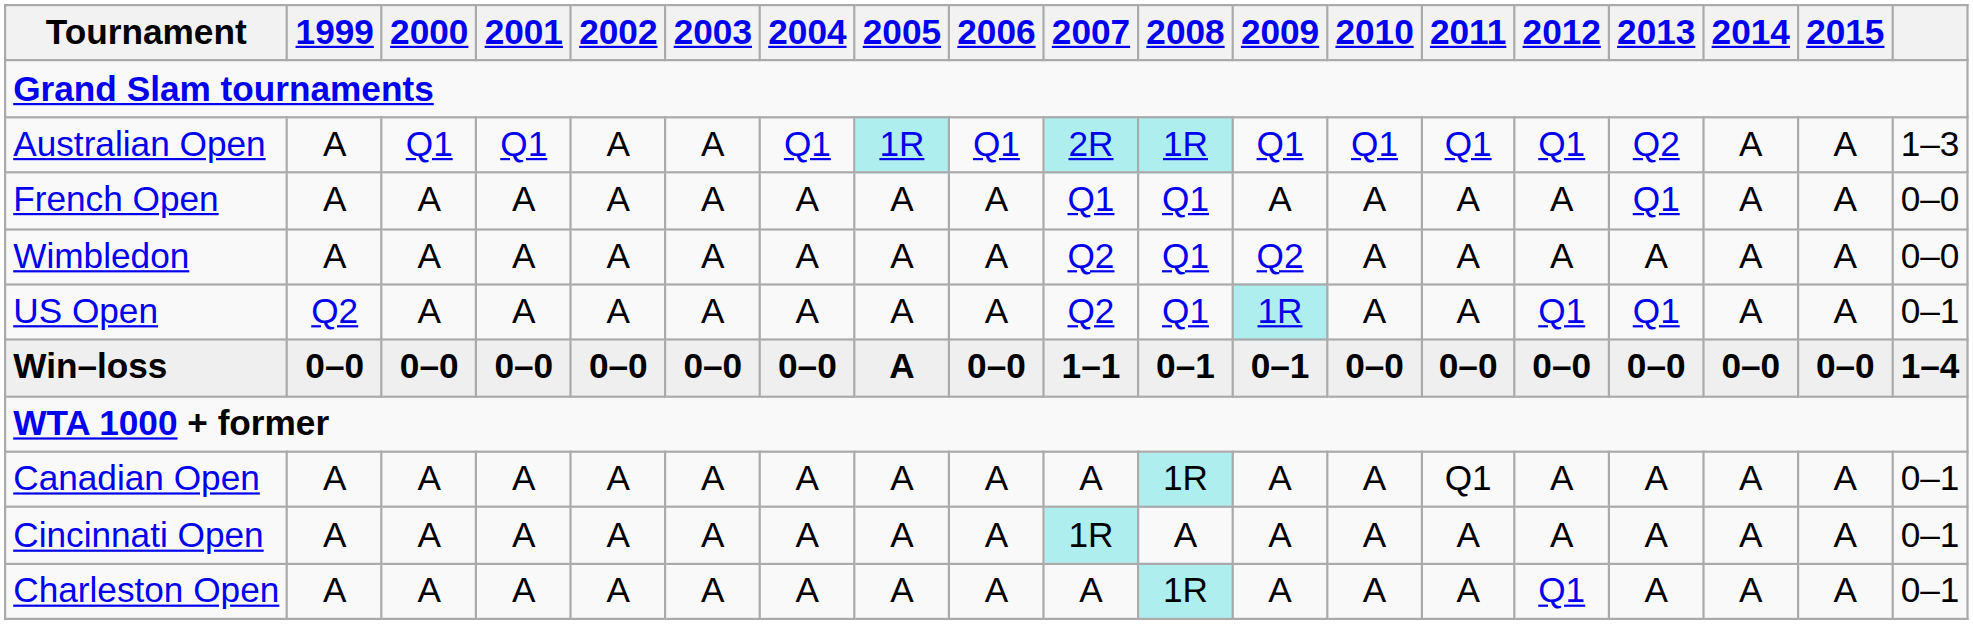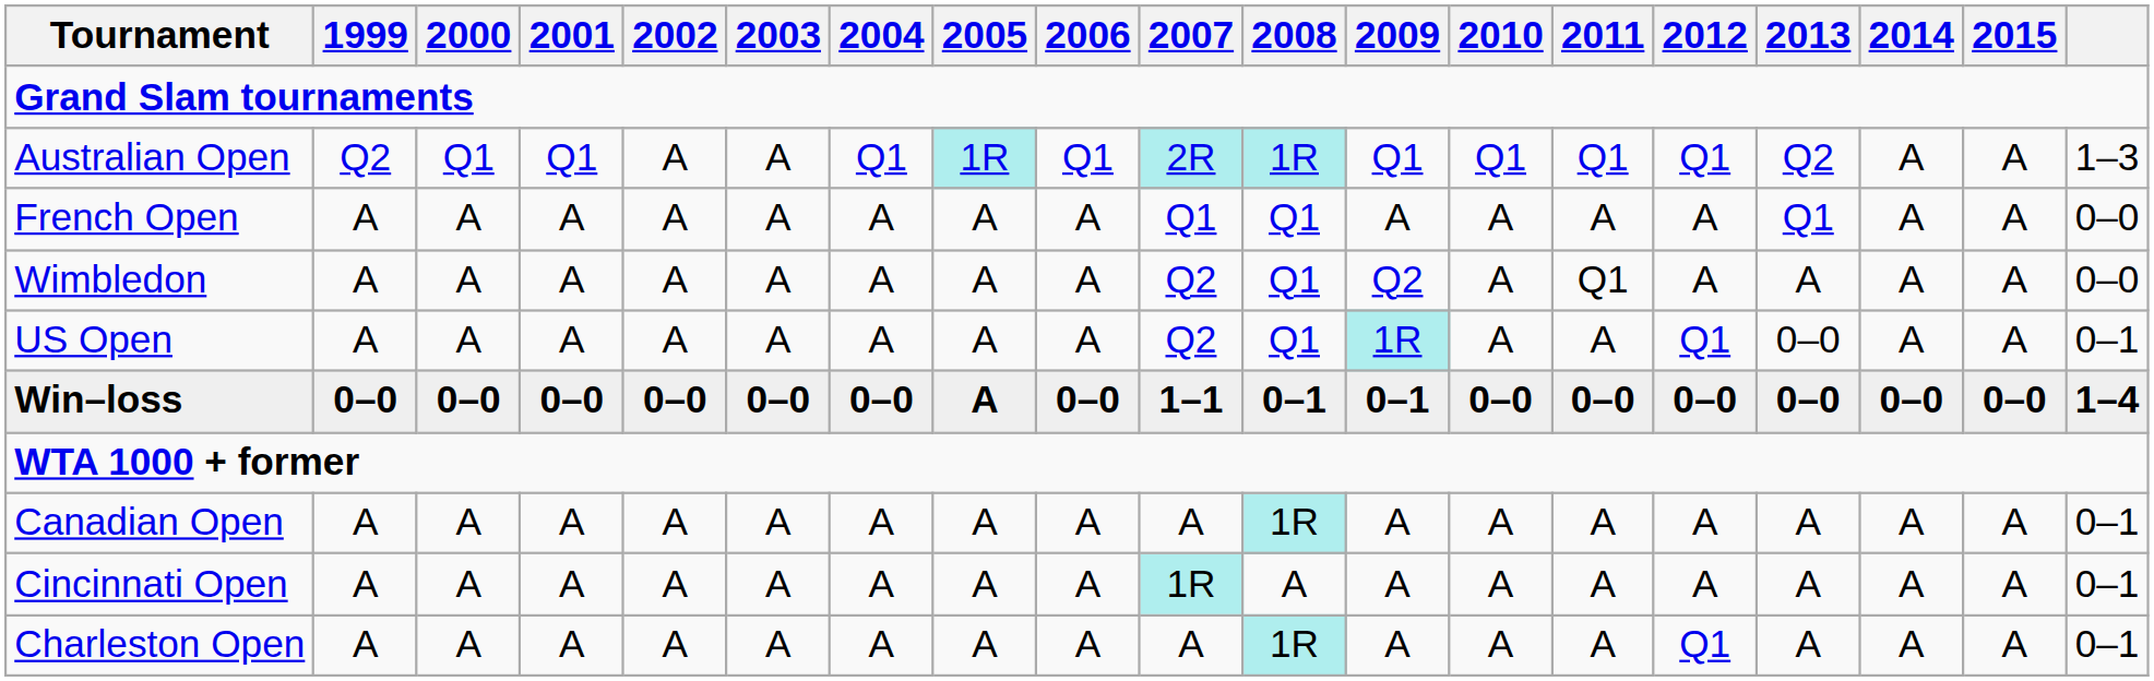 <table class="wikitable" style=text-align:center>
 <tr>
 <th>Tournament</th>
 <th><a href='#'>1999</a></th>
 <th><a href='#'>2000</a></th>
 <th><a href='#'>2001</a></th>
 <th><a href='#'>2002</a></th>
 <th><a href='#'>2003</a></th>
 <th><a href='#'>2004</a></th>
 <th><a href='#'>2005</a></th>
 <th><a href='#'>2006</a></th>
 <th><a href='#'>2007</a></th>
 <th><a href='#'>2008</a></th>
 <th><a href='#'>2009</a></th>
 <th><a href='#'>2010</a></th>
 <th><a href='#'>2011</a></th>
 <th><a href='#'>2012</a></th>
 <th><a href='#'>2013</a></th>
 <th><a href='#'>2014</a></th>
 <th><a href='#'>2015</a></th>
 <th></th>
 </tr>
 <tr>
 <td align=left colspan="21"><strong><a href='#'>Grand Slam tournaments</a></strong></td>
 </tr>
 <tr>
 <td align=left><a href='#'>Australian Open</a></td>
-<td>A</td>
+<td><a href='#'>Q2</a></td>
 <td><a href='#'>Q1</a></td>
 <td><a href='#'>Q1</a></td>
 <td>A</td>
 <td>A</td>
 <td><a href='#'>Q1</a></td>
 <td bgcolor=afeeee><a href='#'>1R</a></td>
 <td><a href='#'>Q1</a></td>
 <td bgcolor=afeeee><a href='#'>2R</a></td>
 <td bgcolor=afeeee><a href='#'>1R</a></td>
 <td><a href='#'>Q1</a></td>
 <td><a href='#'>Q1</a></td>
 <td><a href='#'>Q1</a></td>
 <td><a href='#'>Q1</a></td>
 <td><a href='#'>Q2</a></td>
 <td>A</td>
 <td>A</td>
 <td>1–3</td>
 </tr>
 <tr>
 <td align=left><a href='#'>French Open</a></td>
 <td>A</td>
 <td>A</td>
 <td>A</td>
 <td>A</td>
 <td>A</td>
 <td>A</td>
 <td>A</td>
 <td>A</td>
 <td><a href='#'>Q1</a></td>
 <td><a href='#'>Q1</a></td>
 <td>A</td>
 <td>A</td>
 <td>A</td>
 <td>A</td>
 <td><a href='#'>Q1</a></td>
 <td>A</td>
 <td>A</td>
 <td>0–0</td>
 </tr>
 <tr>
 <td align=left><a href='#'>Wimbledon</a></td>
 <td>A</td>
 <td>A</td>
 <td>A</td>
 <td>A</td>
 <td>A</td>
 <td>A</td>
 <td>A</td>
 <td>A</td>
 <td><a href='#'>Q2</a></td>
 <td><a href='#'>Q1</a></td>
 <td><a href='#'>Q2</a></td>
 <td>A</td>
-<td>A</td>
+<td>Q1</td>
 <td>A</td>
 <td>A</td>
 <td>A</td>
 <td>A</td>
 <td>0–0</td>
 </tr>
 <tr>
 <td align=left><a href='#'>US Open</a></td>
-<td><a href='#'>Q2</a></td>
+<td>A</td>
 <td>A</td>
 <td>A</td>
 <td>A</td>
 <td>A</td>
 <td>A</td>
 <td>A</td>
 <td>A</td>
 <td><a href='#'>Q2</a></td>
 <td><a href='#'>Q1</a></td>
 <td bgcolor=afeeee><a href='#'>1R</a></td>
 <td>A</td>
 <td>A</td>
 <td><a href='#'>Q1</a></td>
-<td><a href='#'>Q1</a></td>
+<td>0–0</td>
 <td>A</td>
 <td>A</td>
 <td>0–1</td>
 </tr>
 <tr style=background:#efefef;font-weight:bold>
 <td align=left>Win–loss</td>
 <td>0–0</td>
 <td>0–0</td>
 <td>0–0</td>
 <td>0–0</td>
 <td>0–0</td>
 <td>0–0</td>
 <td>A</td>
 <td>0–0</td>
 <td>1–1</td>
 <td>0–1</td>
 <td>0–1</td>
 <td>0–0</td>
 <td>0–0</td>
 <td>0–0</td>
 <td>0–0</td>
 <td>0–0</td>
 <td>0–0</td>
 <td>1–4</td>
 </tr>
 <tr>
 <td align=left colspan="21"><strong><a href='#'>WTA 1000</a> + former</strong></td>
 </tr>
 <tr>
 <td align=left><a href='#'>Canadian Open</a></td>
 <td>A</td>
 <td>A</td>
 <td>A</td>
 <td>A</td>
 <td>A</td>
 <td>A</td>
 <td>A</td>
 <td>A</td>
 <td>A</td>
 <td bgcolor=afeeee>1R</td>
 <td>A</td>
 <td>A</td>
-<td>Q1</td>
+<td>A</td>
 <td>A</td>
 <td>A</td>
 <td>A</td>
 <td>A</td>
 <td>0–1</td>
 </tr>
 <tr>
 <td align=left><a href='#'>Cincinnati Open</a></td>
 <td>A</td>
 <td>A</td>
 <td>A</td>
 <td>A</td>
 <td>A</td>
 <td>A</td>
 <td>A</td>
 <td>A</td>
 <td bgcolor=afeeee>1R</td>
 <td>A</td>
 <td>A</td>
 <td>A</td>
 <td>A</td>
 <td>A</td>
 <td>A</td>
 <td>A</td>
 <td>A</td>
 <td>0–1</td>
 </tr>
 <tr>
 <td align=left><a href='#'>Charleston Open</a></td>
 <td>A</td>
 <td>A</td>
 <td>A</td>
 <td>A</td>
 <td>A</td>
 <td>A</td>
 <td>A</td>
 <td>A</td>
 <td>A</td>
 <td bgcolor=afeeee>1R</td>
 <td>A</td>
 <td>A</td>
 <td>A</td>
 <td><a href='#'>Q1</a></td>
 <td>A</td>
 <td>A</td>
 <td>A</td>
 <td>0–1</td>
 </tr>
 </table>
